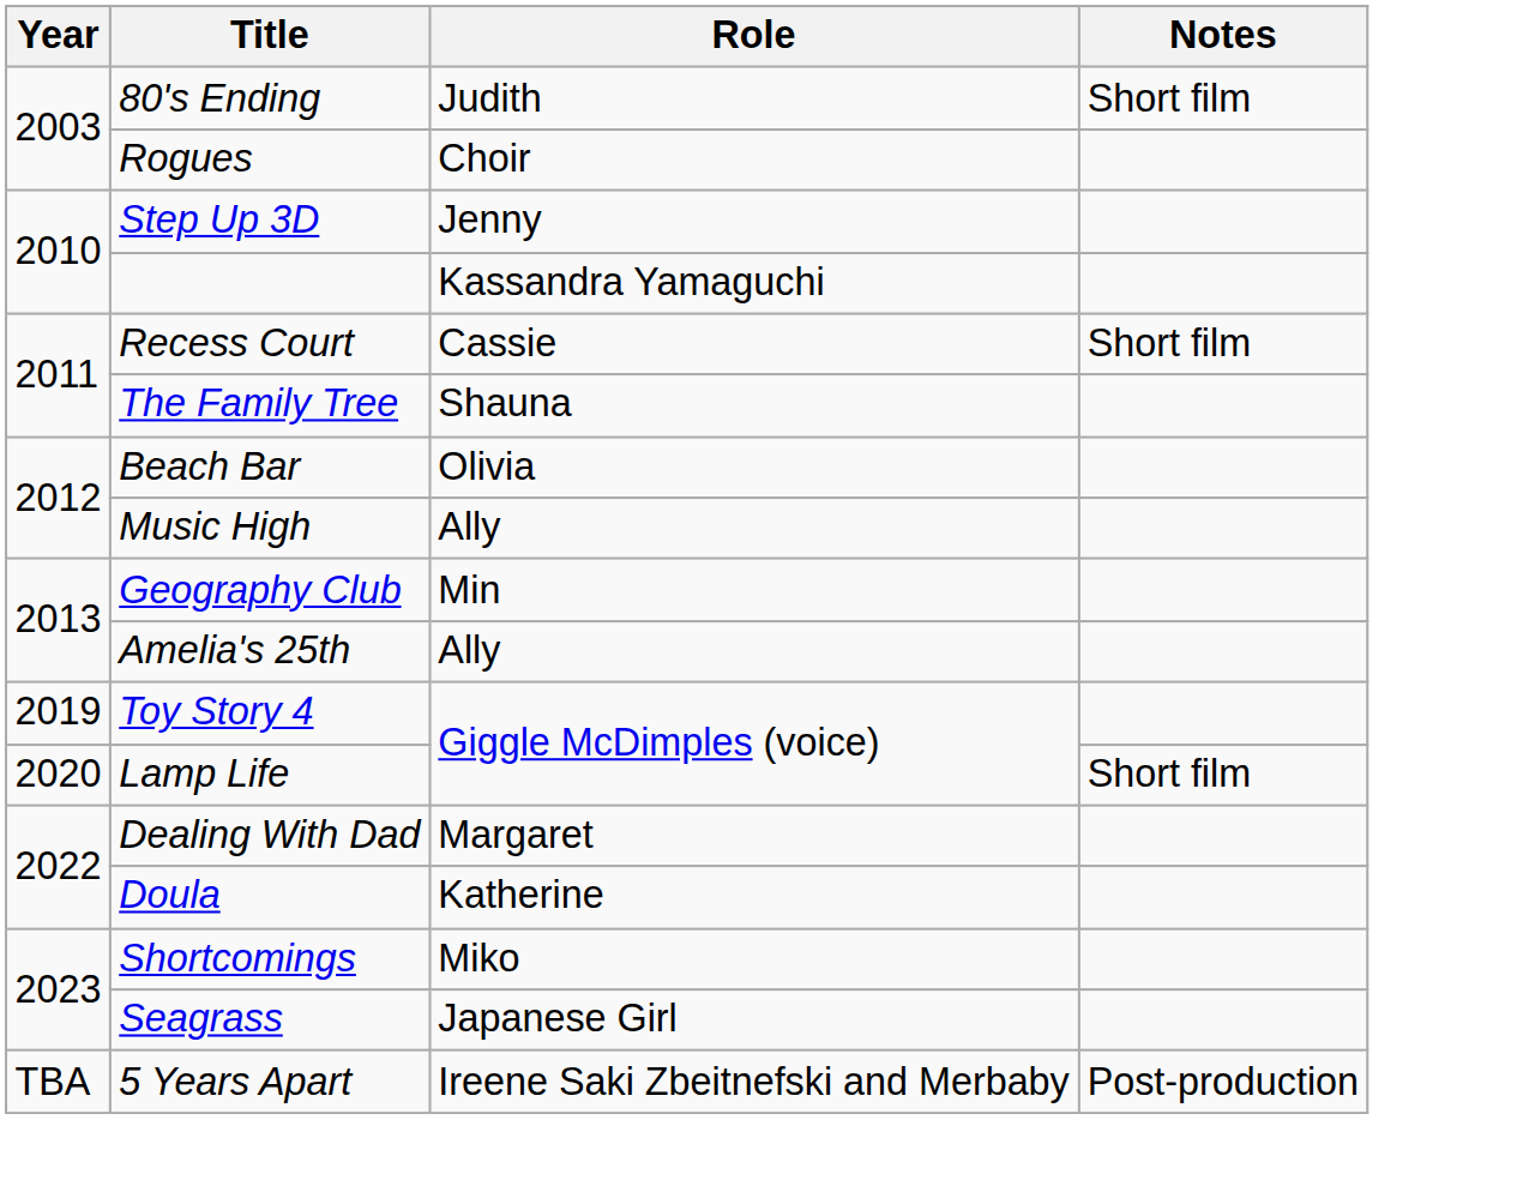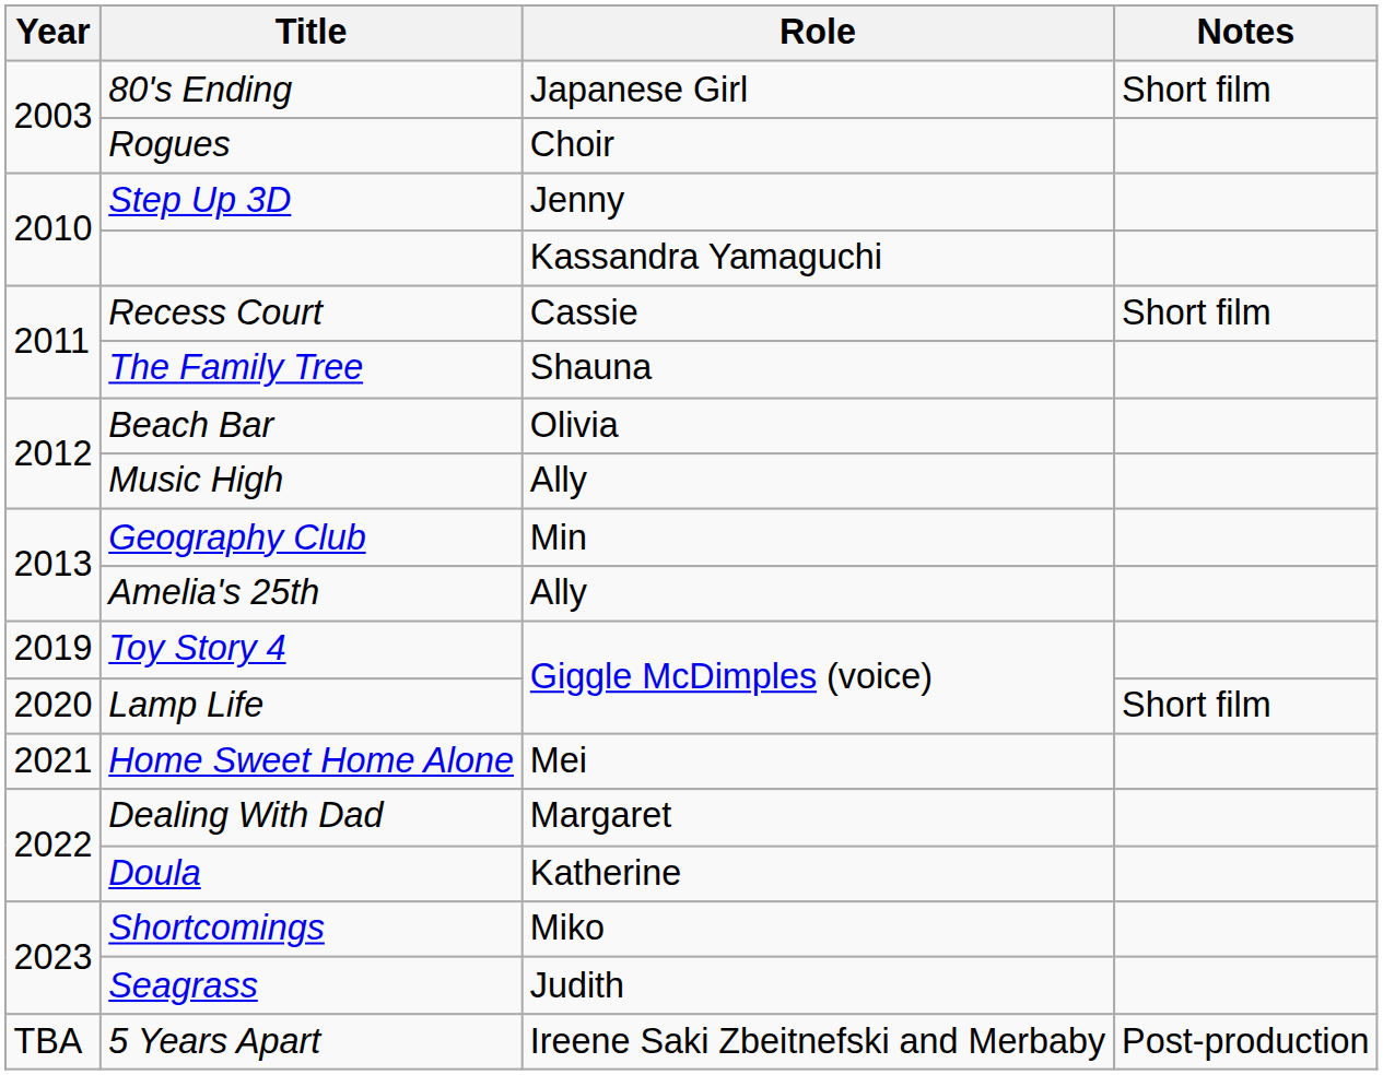 <table class="wikitable sortable">
 <tr>
 <th>Year</th>
 <th>Title</th>
 <th>Role</th>
 <th class="unsortable">Notes</th>
 </tr>
 <tr>
 <td rowspan="2">2003</td>
 <td><em>80's Ending</em></td>
-<td>Judith</td>
+<td>Japanese Girl</td>
 <td>Short film</td>
 </tr>
 <tr>
 <td><em>Rogues</em></td>
 <td>Choir</td>
 <td></td>
 </tr>
 <tr>
 <td rowspan="2">2010</td>
 <td><em><a href='#'>Step Up 3D</a></em></td>
 <td>Jenny</td>
 <td></td>
 </tr>
 <tr>
 <td><em></em></td>
 <td>Kassandra Yamaguchi</td>
 <td></td>
 </tr>
 <tr>
 <td rowspan="2">2011</td>
 <td><em>Recess Court</em></td>
 <td>Cassie</td>
 <td>Short film</td>
 </tr>
 <tr>
 <td><em><a href='#'>The Family Tree</a></em></td>
 <td>Shauna</td>
 <td></td>
 </tr>
 <tr>
 <td rowspan="2">2012</td>
 <td><em>Beach Bar</em></td>
 <td>Olivia</td>
 <td></td>
 </tr>
 <tr>
 <td><em>Music High</em></td>
 <td>Ally</td>
 <td></td>
 </tr>
 <tr>
 <td rowspan="2">2013</td>
 <td><em><a href='#'>Geography Club</a></em></td>
 <td>Min</td>
 <td></td>
 </tr>
 <tr>
 <td><em>Amelia's 25th</em></td>
 <td>Ally</td>
 <td></td>
 </tr>
 <tr>
 <td>2019</td>
 <td><em><a href='#'>Toy Story 4</a></em></td>
 <td rowspan="2"><a href='#'>Giggle McDimples</a> (voice)</td>
 <td></td>
 </tr>
 <tr>
 <td>2020</td>
 <td><em>Lamp Life</em></td>
 <td>Short film</td>
 </tr>
 <tr>
+<td>2021</td>
+<td><em><a href='#'>Home Sweet Home Alone</a></em></td>
+<td>Mei</td>
+<td></td>
+</tr>
+<tr>
 <td rowspan=2>2022</td>
 <td><em>Dealing With Dad</em></td>
 <td>Margaret</td>
 <td></td>
 </tr>
 <tr>
 <td><em><a href='#'>Doula</a></em></td>
 <td>Katherine</td>
 <td></td>
 </tr>
 <tr>
 <td rowspan=2>2023</td>
 <td><em><a href='#'>Shortcomings</a></em></td>
 <td>Miko</td>
 <td></td>
 </tr>
 <tr>
 <td><em><a href='#'>Seagrass</a></em></td>
-<td>Japanese Girl</td>
+<td>Judith</td>
 <td></td>
 </tr>
 <tr>
 <td>TBA</td>
 <td><em>5 Years Apart</em></td>
 <td>Ireene Saki Zbeitnefski and Merbaby</td>
 <td>Post-production</td>
 </tr>
 </table>
